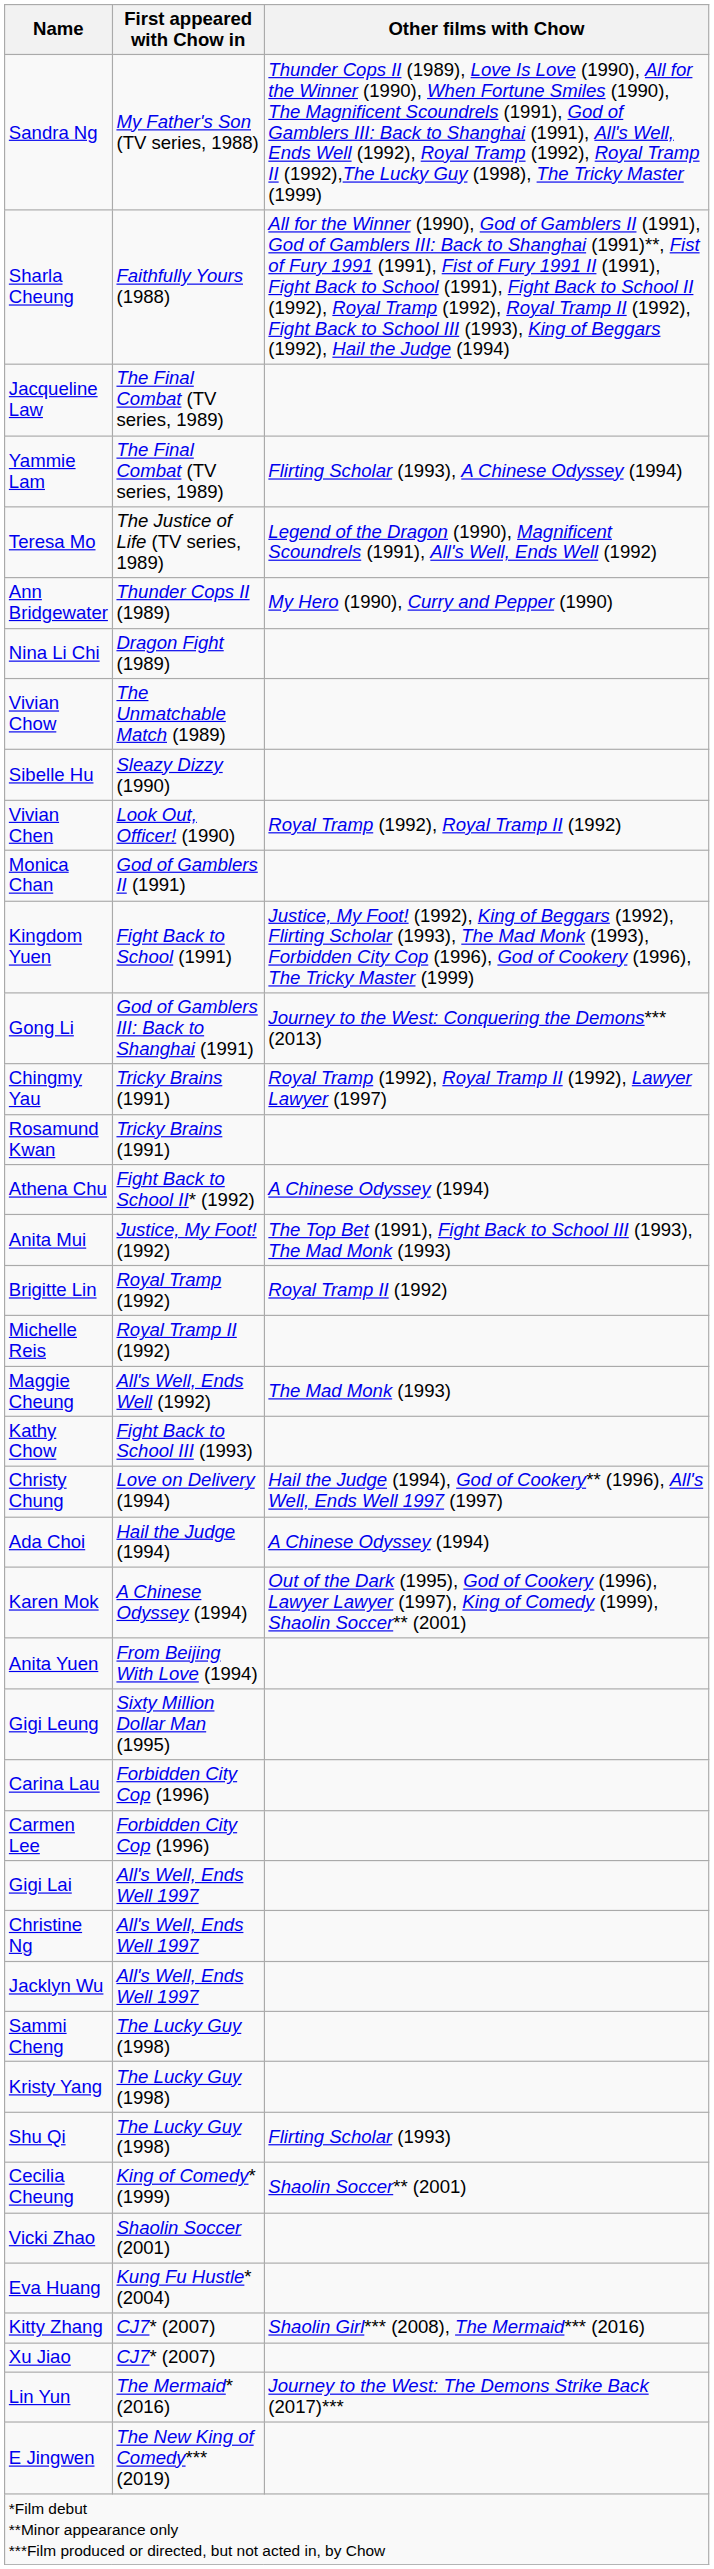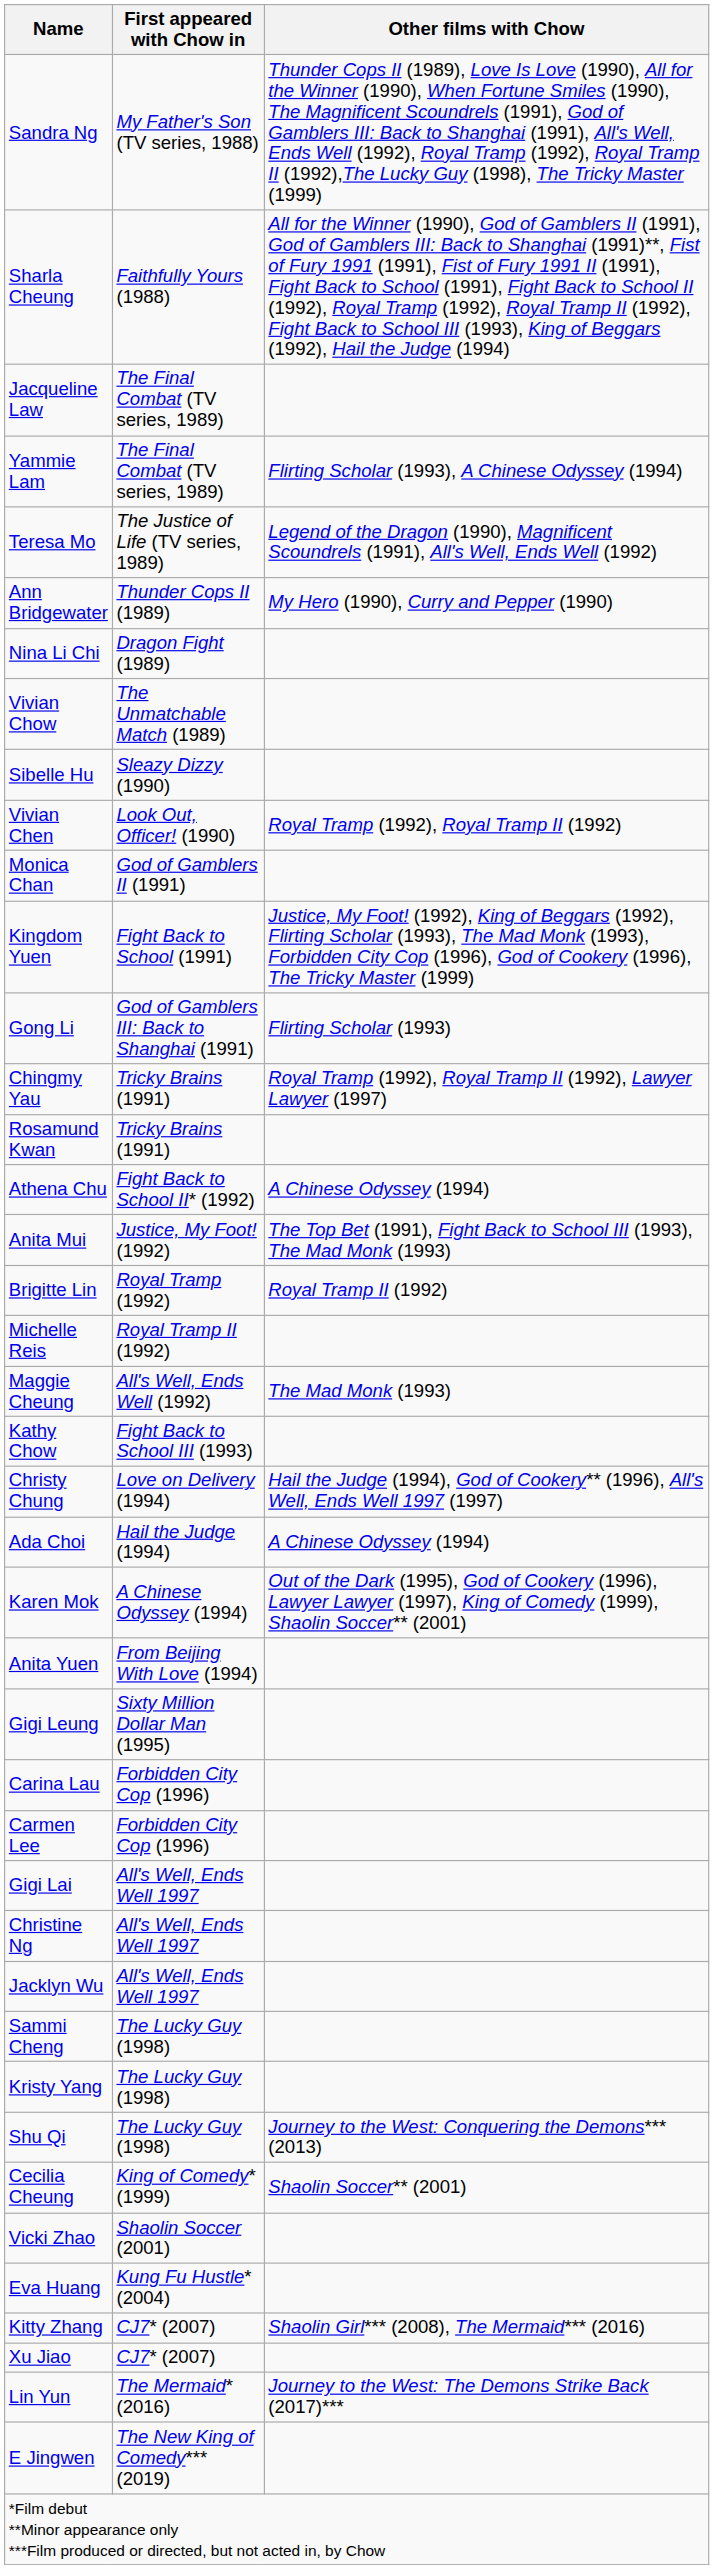 <table class="wikitable">
 <tr>
 <th width=15%>Name</th>
 <th>First appeared with Chow in</th>
 <th>Other films with Chow</th>
 </tr>
 <tr>
 <td><a href='#'>Sandra Ng</a></td>
 <td><em><a href='#'>My Father's Son</a></em> (TV series, 1988)</td>
 <td><em><a href='#'>Thunder Cops II</a></em> (1989), <em><a href='#'>Love Is Love</a></em> (1990), <em><a href='#'>All for the Winner</a></em> (1990), <em><a href='#'>When Fortune Smiles</a></em> (1990), <em><a href='#'>The Magnificent Scoundrels</a></em> (1991), <em><a href='#'>God of Gamblers III: Back to Shanghai</a></em> (1991), <em><a href='#'>All's Well, Ends Well</a></em> (1992), <em><a href='#'>Royal Tramp</a></em> (1992), <em><a href='#'>Royal Tramp II</a></em> (1992),<em><a href='#'>The Lucky Guy</a></em> (1998), <em><a href='#'>The Tricky Master</a></em> (1999)</td>
 </tr>
 <tr>
 <td><a href='#'>Sharla Cheung</a></td>
 <td><em><a href='#'>Faithfully Yours</a></em> (1988)</td>
 <td><em><a href='#'>All for the Winner</a></em> (1990), <em><a href='#'>God of Gamblers II</a></em> (1991), <em><a href='#'>God of Gamblers III: Back to Shanghai</a></em> (1991)**, <em><a href='#'>Fist of Fury 1991</a></em> (1991), <em><a href='#'>Fist of Fury 1991 II</a></em> (1991), <em><a href='#'>Fight Back to School</a></em> (1991), <em><a href='#'>Fight Back to School II</a></em> (1992), <em><a href='#'>Royal Tramp</a></em> (1992), <em><a href='#'>Royal Tramp II</a></em> (1992), <em><a href='#'>Fight Back to School III</a></em> (1993), <em><a href='#'>King of Beggars</a></em> (1992), <em><a href='#'>Hail the Judge</a></em> (1994)</td>
 </tr>
 <tr>
 <td><a href='#'>Jacqueline Law</a></td>
 <td><em><a href='#'>The Final Combat</a></em> (TV series, 1989)</td>
 <td></td>
 </tr>
 <tr>
 <td><a href='#'>Yammie Lam</a></td>
 <td><em><a href='#'>The Final Combat</a></em> (TV series, 1989)</td>
 <td><em><a href='#'>Flirting Scholar</a></em> (1993), <em><a href='#'>A Chinese Odyssey</a></em> (1994)</td>
 </tr>
 <tr>
 <td><a href='#'>Teresa Mo</a></td>
 <td><em>The Justice of Life</em> (TV series, 1989)</td>
 <td><em><a href='#'>Legend of the Dragon</a></em> (1990), <em><a href='#'>Magnificent Scoundrels</a></em> (1991), <em><a href='#'>All's Well, Ends Well</a></em> (1992)</td>
 </tr>
 <tr>
 <td><a href='#'>Ann Bridgewater</a></td>
 <td><em><a href='#'>Thunder Cops II</a></em> (1989)</td>
 <td><a href='#'><em>My Hero</em></a> (1990), <em><a href='#'>Curry and Pepper</a></em> (1990)</td>
 </tr>
 <tr>
 <td><a href='#'>Nina Li Chi</a></td>
 <td><em><a href='#'>Dragon Fight</a></em> (1989)</td>
 <td></td>
 </tr>
 <tr>
 <td><a href='#'>Vivian Chow</a></td>
 <td><em><a href='#'>The Unmatchable Match</a></em> (1989)</td>
 <td></td>
 </tr>
 <tr>
 <td><a href='#'>Sibelle Hu</a></td>
 <td><em><a href='#'>Sleazy Dizzy</a></em> (1990)</td>
 <td></td>
 </tr>
 <tr>
 <td><a href='#'>Vivian Chen</a></td>
 <td><em><a href='#'>Look Out, Officer!</a></em> (1990)</td>
 <td><em><a href='#'>Royal Tramp</a></em> (1992), <em><a href='#'>Royal Tramp II</a></em> (1992)</td>
 </tr>
 <tr>
 <td><a href='#'>Monica Chan</a></td>
 <td><em><a href='#'>God of Gamblers II</a></em> (1991)</td>
 <td></td>
 </tr>
 <tr>
 <td><a href='#'>Kingdom Yuen</a></td>
 <td><em><a href='#'>Fight Back to School</a></em> (1991)</td>
 <td><em><a href='#'>Justice, My Foot!</a></em> (1992), <em><a href='#'>King of Beggars</a></em> (1992), <em><a href='#'>Flirting Scholar</a></em> (1993), <em><a href='#'>The Mad Monk</a></em> (1993), <em><a href='#'>Forbidden City Cop</a></em> (1996), <em><a href='#'>God of Cookery</a></em> (1996), <em><a href='#'>The Tricky Master</a></em> (1999)</td>
 </tr>
 <tr>
 <td><a href='#'>Gong Li</a></td>
 <td><em><a href='#'>God of Gamblers III: Back to Shanghai</a></em> (1991)</td>
-<td><em><a href='#'>Journey to the West: Conquering the Demons</a></em>*** (2013)</td>
+<td><em><a href='#'>Flirting Scholar</a></em> (1993)</td>
 </tr>
 <tr>
 <td><a href='#'>Chingmy Yau</a></td>
 <td><em><a href='#'>Tricky Brains</a></em> (1991)</td>
 <td><em><a href='#'>Royal Tramp</a></em> (1992), <em><a href='#'>Royal Tramp II</a></em> (1992), <em><a href='#'>Lawyer Lawyer</a></em> (1997)</td>
 </tr>
 <tr>
 <td><a href='#'>Rosamund Kwan</a></td>
 <td><em><a href='#'>Tricky Brains</a></em> (1991)</td>
 <td></td>
 </tr>
 <tr>
 <td><a href='#'>Athena Chu</a></td>
 <td><em><a href='#'>Fight Back to School II</a></em>* (1992)</td>
 <td><em><a href='#'>A Chinese Odyssey</a></em> (1994)</td>
 </tr>
 <tr>
 <td><a href='#'>Anita Mui</a></td>
 <td><em><a href='#'>Justice, My Foot!</a></em> (1992)</td>
 <td><em><a href='#'>The Top Bet</a></em> (1991), <em><a href='#'>Fight Back to School III</a></em> (1993), <em><a href='#'>The Mad Monk</a></em> (1993)</td>
 </tr>
 <tr>
 <td><a href='#'>Brigitte Lin</a></td>
 <td><em><a href='#'>Royal Tramp</a></em> (1992)</td>
 <td><em><a href='#'>Royal Tramp II</a></em> (1992)</td>
 </tr>
 <tr>
 <td><a href='#'>Michelle Reis</a></td>
 <td><em><a href='#'>Royal Tramp II</a></em> (1992)</td>
 <td></td>
 </tr>
 <tr>
 <td><a href='#'>Maggie Cheung</a></td>
 <td><em><a href='#'>All's Well, Ends Well</a></em> (1992)</td>
 <td><em><a href='#'>The Mad Monk</a></em> (1993)</td>
 </tr>
 <tr>
 <td><a href='#'>Kathy Chow</a></td>
 <td><em><a href='#'>Fight Back to School III</a></em> (1993)</td>
 <td></td>
 </tr>
 <tr>
 <td><a href='#'>Christy Chung</a></td>
 <td><em><a href='#'>Love on Delivery</a></em> (1994)</td>
 <td><em><a href='#'>Hail the Judge</a></em> (1994), <em><a href='#'>God of Cookery</a></em>** (1996), <em><a href='#'>All's Well, Ends Well 1997</a></em> (1997)</td>
 </tr>
 <tr>
 <td><a href='#'>Ada Choi</a></td>
 <td><em><a href='#'>Hail the Judge</a></em> (1994)</td>
 <td><em><a href='#'>A Chinese Odyssey</a></em> (1994)</td>
 </tr>
 <tr>
 <td><a href='#'>Karen Mok</a></td>
 <td><em><a href='#'>A Chinese Odyssey</a></em> (1994)</td>
 <td><em><a href='#'>Out of the Dark</a></em> (1995), <em><a href='#'>God of Cookery</a></em> (1996), <em><a href='#'>Lawyer Lawyer</a></em> (1997), <em><a href='#'>King of Comedy</a></em> (1999), <em><a href='#'>Shaolin Soccer</a></em>** (2001)</td>
 </tr>
 <tr>
 <td><a href='#'>Anita Yuen</a></td>
 <td><em><a href='#'>From Beijing With Love</a></em> (1994)</td>
 <td></td>
 </tr>
 <tr>
 <td><a href='#'>Gigi Leung</a></td>
 <td><em><a href='#'>Sixty Million Dollar Man</a></em> (1995)</td>
 <td></td>
 </tr>
 <tr>
 <td><a href='#'>Carina Lau</a></td>
 <td><em><a href='#'>Forbidden City Cop</a></em> (1996)</td>
 <td></td>
 </tr>
 <tr>
 <td><a href='#'>Carmen Lee</a></td>
 <td><em><a href='#'>Forbidden City Cop</a></em> (1996)</td>
 <td></td>
 </tr>
 <tr>
 <td><a href='#'>Gigi Lai</a></td>
 <td><em><a href='#'>All's Well, Ends Well 1997</a></em></td>
 <td></td>
 </tr>
 <tr>
 <td><a href='#'>Christine Ng</a></td>
 <td><em><a href='#'>All's Well, Ends Well 1997</a></em></td>
 <td></td>
 </tr>
 <tr>
 <td><a href='#'>Jacklyn Wu</a></td>
 <td><em><a href='#'>All's Well, Ends Well 1997</a></em></td>
 <td></td>
 </tr>
 <tr>
 <td><a href='#'>Sammi Cheng</a></td>
 <td><em><a href='#'>The Lucky Guy</a></em> (1998)</td>
 <td></td>
 </tr>
 <tr>
 <td><a href='#'>Kristy Yang</a></td>
 <td><em><a href='#'>The Lucky Guy</a></em> (1998)</td>
 <td></td>
 </tr>
 <tr>
 <td><a href='#'>Shu Qi</a></td>
 <td><em><a href='#'>The Lucky Guy</a></em> (1998)</td>
-<td><em><a href='#'>Flirting Scholar</a></em> (1993)</td>
+<td><em><a href='#'>Journey to the West: Conquering the Demons</a></em>*** (2013)</td>
 </tr>
 <tr>
 <td><a href='#'>Cecilia Cheung</a></td>
 <td><em><a href='#'>King of Comedy</a></em>* (1999)</td>
 <td><em><a href='#'>Shaolin Soccer</a></em>** (2001)</td>
 </tr>
 <tr>
 <td><a href='#'>Vicki Zhao</a></td>
 <td><em><a href='#'>Shaolin Soccer</a></em> (2001)</td>
 <td></td>
 </tr>
 <tr>
 <td><a href='#'>Eva Huang</a></td>
 <td><em><a href='#'>Kung Fu Hustle</a></em>* (2004)</td>
 <td></td>
 </tr>
 <tr>
 <td><a href='#'>Kitty Zhang</a></td>
 <td><em><a href='#'>CJ7</a></em>* (2007)</td>
 <td><em><a href='#'>Shaolin Girl</a></em>*** (2008), <em><a href='#'>The Mermaid</a></em>*** (2016)</td>
 </tr>
 <tr>
 <td><a href='#'>Xu Jiao</a></td>
 <td><em><a href='#'>CJ7</a></em>* (2007)</td>
 <td></td>
 </tr>
 <tr>
 <td><a href='#'>Lin Yun</a></td>
 <td><em><a href='#'>The Mermaid</a></em>* (2016)</td>
 <td><em><a href='#'>Journey to the West: The Demons Strike Back</a></em> (2017)***</td>
 </tr>
 <tr>
 <td><a href='#'>E Jingwen</a></td>
 <td><em><a href='#'>The New King of Comedy</a></em>*** (2019)</td>
 <td></td>
 </tr>
 <tr>
 <td colspan=3><small>*Film debut<br>**Minor appearance only<br>***Film produced or directed, but not acted in, by Chow</small></td>
 </tr>
 </table>
